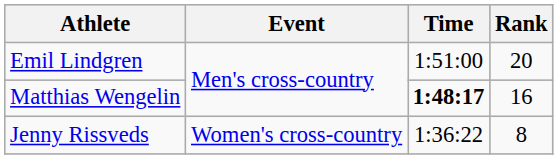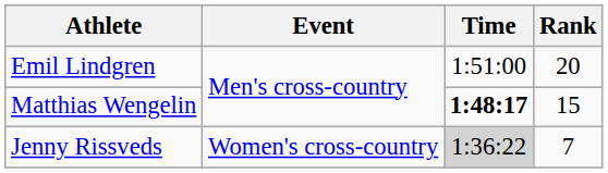 <table class="wikitable" style="font-size:90%">
 <tr>
 <th>Athlete</th>
 <th>Event</th>
 <th>Time</th>
 <th>Rank</th>
 </tr>
 <tr align=center>
 <td align=left><a href='#'>Emil Lindgren</a></td>
 <td align=left rowspan=2><a href='#'>Men's cross-country</a></td>
 <td>1:51:00</td>
 <td>20</td>
 </tr>
 <tr align=center>
 <td align=left><a href='#'>Matthias Wengelin</a></td>
 <td><strong>1:48:17</strong></td>
-<td>16</td>
+<td>15</td>
 </tr>
 <tr align=center>
 <td align=left><a href='#'>Jenny Rissveds</a></td>
 <td align=left><a href='#'>Women's cross-country</a></td>
-<td>1:36:22</td>
-<td>8</td>
+<td style="background: lightgrey;">1:36:22</td>
+<td>7</td>
 </tr>
 </table>
